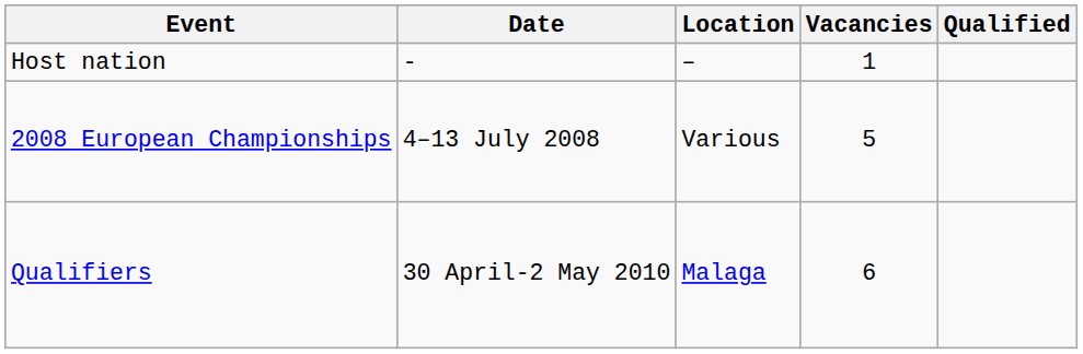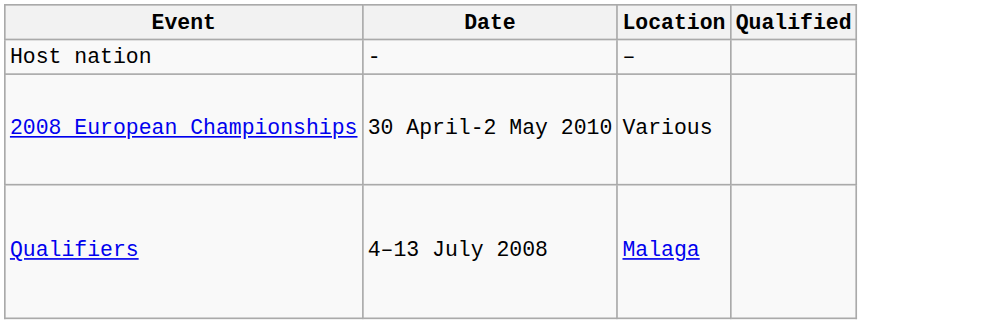 <table class="wikitable">
 <tr>
 <th>Event</th>
 <th>Date</th>
 <th>Location</th>
-<th>Vacancies</th>
 <th>Qualified</th>
 </tr>
 <tr>
 <td>Host nation</td>
 <td>-</td>
 <td>–</td>
-<td align=center>1</td>
 <td></td>
 </tr>
 <tr>
 <td><a href='#'>2008 European Championships</a></td>
-<td>4–13 July 2008</td>
+<td>30 April-2 May 2010</td>
 <td>Various</td>
-<td align=center>5</td>
 <td><br><br><br><br></td>
 </tr>
 <tr>
 <td><a href='#'>Qualifiers</a></td>
-<td>30 April-2 May 2010</td>
+<td>4–13 July 2008</td>
 <td> <a href='#'>Malaga</a></td>
-<td align=center>6</td>
 <td><br><br><br><br><br></td>
 </tr>
 </table>
